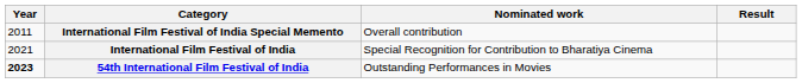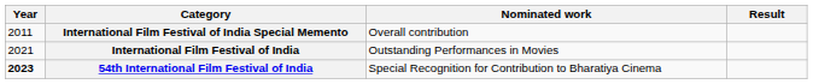 <table class="wikitable sortable plainrowheaders" style="width:70%;">
 <tr>
 <th scope="col" style="width:5%;">Year</th>
 <th scope="col" style="width:40%;">Category</th>
 <th scope="col" style="width:45%;">Nominated work</th>
 <th scope="col" style="width:10%;">Result</th>
 </tr>
 <tr>
 <td>2011</td>
 <th scope="row">International Film Festival of India Special Memento</th>
 <td>Overall contribution</td>
 <td></td>
 </tr>
 <tr>
 <td>2021</td>
 <th scope="row">International Film Festival of India</th>
-<td>Special Recognition for Contribution to Bharatiya Cinema</td>
+<td>Outstanding Performances in Movies</td>
 <td></td>
 </tr>
 <tr>
 <td><strong>2023</strong></td>
 <th scope="row"><a href='#'>54th International Film Festival of India</a></th>
-<td>Outstanding Performances in Movies</td>
+<td>Special Recognition for Contribution to Bharatiya Cinema</td>
 <td></td>
 </tr>
 </table>
